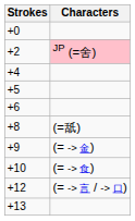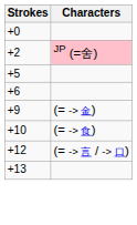 <table class="wikitable">
 <tr>
 <th>Strokes</th>
 <th>Characters</th>
 </tr>
 <tr>
 <td>+0</td>
 <td style="font-size: large;"></td>
 </tr>
 <tr>
 <td>+2</td>
 <td style="background: pink; font-size: large;"> <sup>JP</sup> (=舍) </td>
 </tr>
 <tr>
-<td>+4</td>
-<td style="font-size: large;"></td>
-</tr>
-<tr>
 <td>+5</td>
 <td style="font-size: large;"></td>
 </tr>
 <tr>
 <td>+6</td>
 <td style="font-size: large;"></td>
-</tr>
-<tr>
-<td>+8</td>
-<td style="font-size: large;"> (=舐)  </td>
 </tr>
 <tr>
 <td>+9</td>
 <td style="font-size: large;"> (= <small>-> <a href='#'>金</a></small>) </td>
 </tr>
 <tr>
 <td>+10</td>
 <td style="font-size: large;"> (= <small>-> <a href='#'>食</a></small>)</td>
 </tr>
 <tr>
 <td>+12</td>
 <td style="font-size: large;"> (= <small>-> <a href='#'>言</a></small> /  <small>-> <a href='#'>口</a></small>)</td>
 </tr>
 <tr>
 <td>+13</td>
 <td style="font-size: large;"></td>
 </tr>
 </table>
